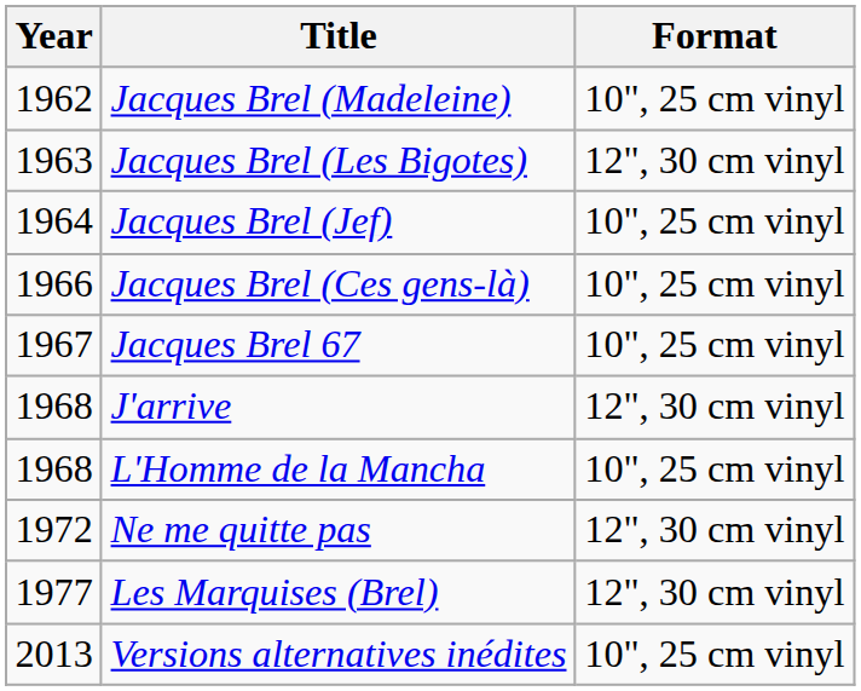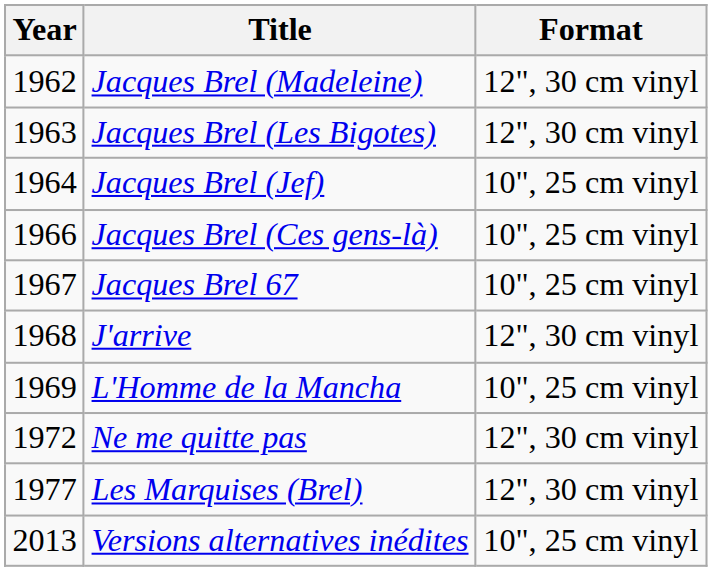 <table class="wikitable">
 <tr>
 <th>Year</th>
 <th>Title</th>
 <th>Format</th>
 </tr>
 <tr>
 <td>1962</td>
 <td><em><a href='#'>Jacques Brel (Madeleine)</a></em></td>
-<td>10", 25 cm vinyl</td>
+<td>12", 30 cm vinyl</td>
 </tr>
 <tr>
 <td>1963</td>
 <td><em><a href='#'>Jacques Brel (Les Bigotes)</a></em></td>
 <td>12", 30 cm vinyl</td>
 </tr>
 <tr>
 <td>1964</td>
 <td><em><a href='#'>Jacques Brel (Jef)</a></em></td>
 <td>10", 25 cm vinyl</td>
 </tr>
 <tr>
 <td>1966</td>
 <td><em><a href='#'>Jacques Brel (Ces gens-là)</a></em></td>
 <td>10", 25 cm vinyl</td>
 </tr>
 <tr>
 <td>1967</td>
 <td><em><a href='#'>Jacques Brel 67</a></em></td>
 <td>10", 25 cm vinyl</td>
 </tr>
 <tr>
 <td>1968</td>
 <td><em><a href='#'>J'arrive</a></em></td>
 <td>12", 30 cm vinyl</td>
 </tr>
 <tr>
-<td>1968</td>
+<td>1969</td>
 <td><em><a href='#'>L'Homme de la Mancha</a></em></td>
 <td>10", 25 cm vinyl</td>
 </tr>
 <tr>
 <td>1972</td>
 <td><em><a href='#'>Ne me quitte pas</a></em></td>
 <td>12", 30 cm vinyl</td>
 </tr>
 <tr>
 <td>1977</td>
 <td><em><a href='#'>Les Marquises (Brel)</a></em></td>
 <td>12", 30 cm vinyl</td>
 </tr>
 <tr>
 <td>2013</td>
 <td><em><a href='#'>Versions alternatives inédites</a></em></td>
 <td>10", 25 cm vinyl</td>
 </tr>
 </table>
